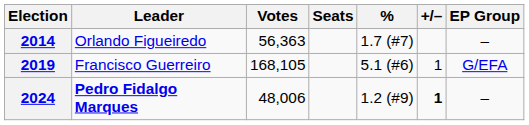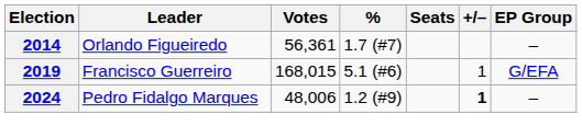 <table class="wikitable" style="text-align:right;">
 <tr>
 <th>Election</th>
 <th width="175px">Leader</th>
 <th>Votes</th>
+<th>%</th>
 <th>Seats</th>
-<th>%</th>
 <th>+/–</th>
 <th>EP Group</th>
 </tr>
 <tr>
 <th><a href='#'>2014</a></th>
 <td align=left><a href='#'>Orlando Figueiredo</a></td>
-<td>56,363</td>
+<td>56,361</td>
+<td>1.7 (#7)</td>
 <td></td>
-<td>1.7 (#7)</td>
 <td></td>
 <td align=center>–</td>
 </tr>
 <tr>
 <th><a href='#'>2019</a></th>
 <td align=left><a href='#'>Francisco Guerreiro</a></td>
-<td>168,105</td>
+<td>168,015</td>
+<td>5.1 (#6)</td>
 <td></td>
-<td>5.1 (#6)</td>
 <td>1</td>
 <td align=center><a href='#'>G/EFA</a></td>
 </tr>
 <tr>
 <th><a href='#'>2024</a></th>
-<td align=left><strong><a href='#'>Pedro Fidalgo Marques</a></strong></td>
+<td align=left><a href='#'>Pedro Fidalgo Marques</a></td>
 <td>48,006</td>
+<td>1.2 (#9)</td>
 <td></td>
-<td>1.2 (#9)</td>
 <td><strong>1</strong></td>
 <td align=center>–</td>
 </tr>
 </table>
